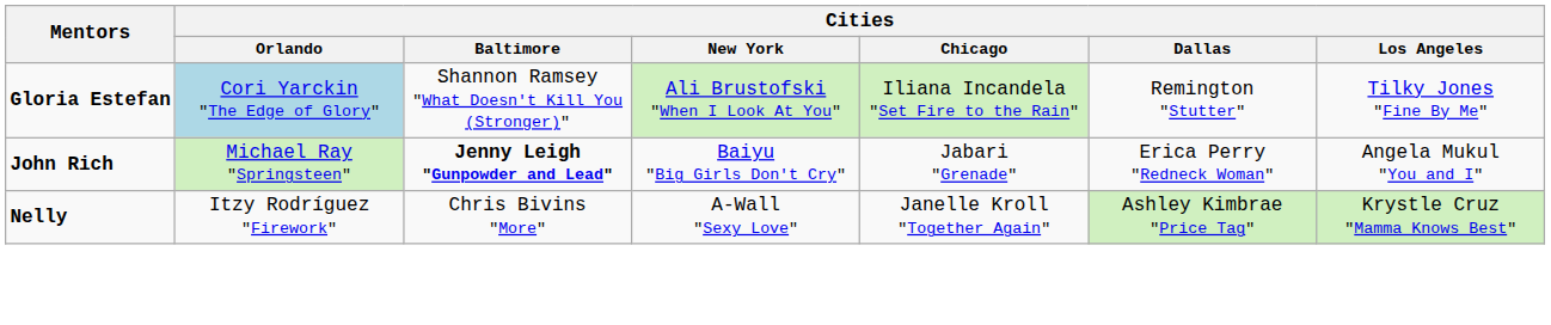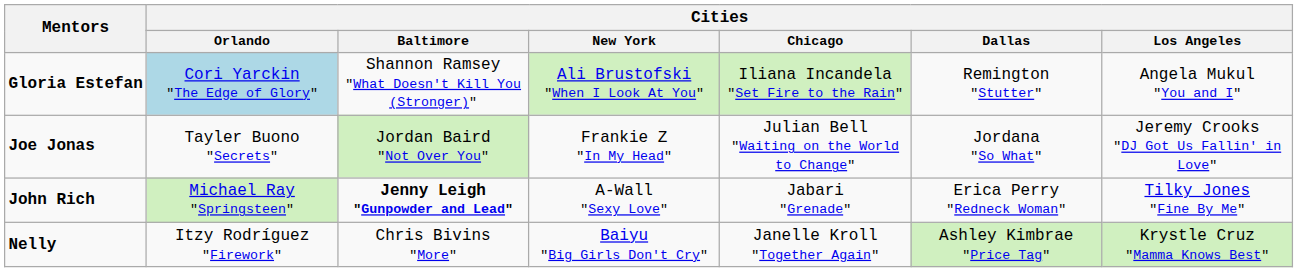 <table class="wikitable" >
 <tr>
 <th rowspan=2>Mentors</th>
 <th colspan=6>Cities</th>
 </tr>
 <tr style="font-size:smaller;">
 <th style="width:150px;">Orlando</th>
 <th style="width:150px;">Baltimore</th>
 <th style="width:150px;">New York</th>
 <th style="width:150px;">Chicago</th>
 <th style="width:150px;">Dallas</th>
 <th style="width:150px;">Los Angeles</th>
 </tr>
 <tr style="text-align:center;">
 <td align="left"><strong>Gloria Estefan</strong></td>
 <td style="background:lightblue;"><a href='#'>Cori Yarckin</a> <br><small>"<a href='#'>The Edge of Glory</a>"<br></small></td>
 <td>Shannon Ramsey <br><small>"<a href='#'>What Doesn't Kill You (Stronger)</a>"<br></small></td>
 <td style="background:#d0f0c0;"><a href='#'>Ali Brustofski</a> <br><small>"<a href='#'>When I Look At You</a>"<br></small></td>
 <td style="background:#d0f0c0;">Iliana Incandela <br><small>"<a href='#'>Set Fire to the Rain</a>"<br></small></td>
 <td>Remington <br><small>"<a href='#'>Stutter</a>"<br></small></td>
-<td><a href='#'>Tilky Jones</a> <br><small>"<a href='#'>Fine By Me</a>"<br></small></td>
+<td>Angela Mukul <br><small>"<a href='#'>You and I</a>"<br></small></td>
+</tr>
+<tr style="text-align:center;">
+<td align="left"><strong>Joe Jonas</strong></td>
+<td>Tayler Buono <br><small>"<a href='#'>Secrets</a>"<br></small></td>
+<td style="background:#d0f0c0;">Jordan Baird <br><small>"<a href='#'>Not Over You</a>"<br></small></td>
+<td>Frankie Z <br><small>"<a href='#'>In My Head</a>"<br></small></td>
+<td>Julian Bell <br><small>"<a href='#'>Waiting on the World to Change</a>"<br></small></td>
+<td>Jordana <br><small>"<a href='#'>So What</a>"<br></small></td>
+<td>Jeremy Crooks <br><small>"<a href='#'>DJ Got Us Fallin' in Love</a>"<br></small></td>
 </tr>
 <tr style="text-align:center;">
 <td align="left"><strong>John Rich</strong></td>
 <td style="background:#d0f0c0;"><a href='#'>Michael Ray</a> <br><small>"<a href='#'>Springsteen</a>"<br></small></td>
 <td><strong>Jenny Leigh <br><small>"<a href='#'>Gunpowder and Lead</a>"<br></small></strong></td>
-<td><a href='#'>Baiyu</a> <br><small>"<a href='#'>Big Girls Don't Cry</a>"<br></small></td>
+<td>A-Wall <br><small>"<a href='#'>Sexy Love</a>"<br></small></td>
 <td>Jabari <br><small>"<a href='#'>Grenade</a>"<br></small></td>
 <td>Erica Perry <br><small>"<a href='#'>Redneck Woman</a>"<br></small></td>
-<td>Angela Mukul <br><small>"<a href='#'>You and I</a>"<br></small></td>
+<td><a href='#'>Tilky Jones</a> <br><small>"<a href='#'>Fine By Me</a>"<br></small></td>
 </tr>
 <tr style="text-align:center;">
 <td align="left"><strong>Nelly</strong></td>
 <td>Itzy Rodríguez <br><small>"<a href='#'>Firework</a>"<br></small></td>
 <td>Chris Bivins <br><small>"<a href='#'>More</a>"<br></small></td>
-<td>A-Wall <br><small>"<a href='#'>Sexy Love</a>"<br></small></td>
+<td><a href='#'>Baiyu</a> <br><small>"<a href='#'>Big Girls Don't Cry</a>"<br></small></td>
 <td>Janelle Kroll <br><small>"<a href='#'>Together Again</a>"<br></small></td>
 <td style="background:#d0f0c0;">Ashley Kimbrae <br><small>"<a href='#'>Price Tag</a>"<br></small></td>
 <td style="background:#d0f0c0;">Krystle Cruz <br><small>"<a href='#'>Mamma Knows Best</a>"<br></small></td>
 </tr>
 </table>
